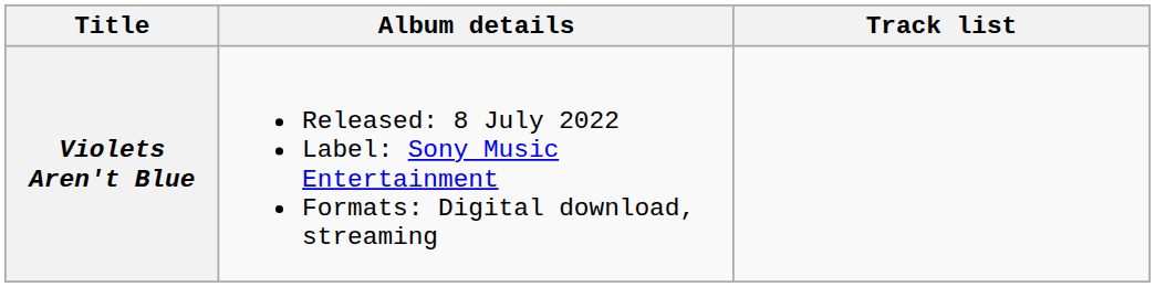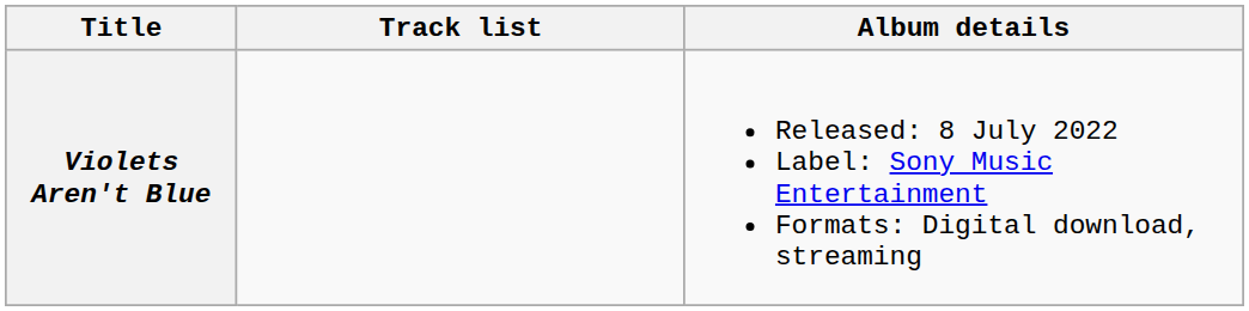 <table class="wikitable plainrowheaders">
 <tr>
 <th scope="col" style="width:8em;">Title</th>
+<th scope="col" style="width:16em;">Track list</th>
 <th scope="col" style="width:20em;">Album details</th>
-<th scope="col" style="width:16em;">Track list</th>
 </tr>
 <tr>
 <th scope="row"><em>Violets Aren't Blue</em></th>
+<td></td>
 <td><br><ul><li>Released: 8 July 2022</li><li>Label: <a href='#'>Sony Music Entertainment</a></li><li>Formats: Digital download, streaming</li></ul></td>
-<td></td>
 </tr>
 </table>
